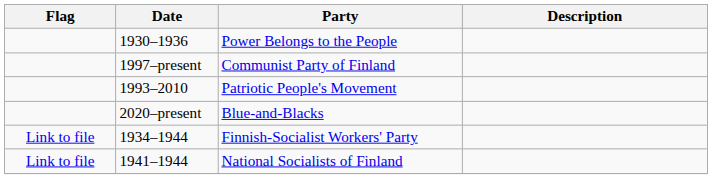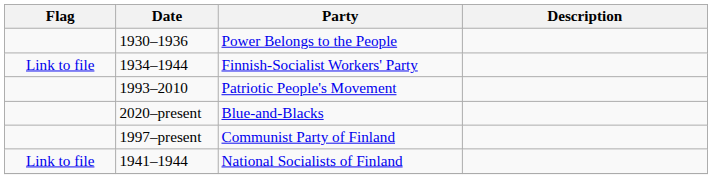 <table class="wikitable">
 <tr>
 <th style="width:110px;">Flag</th>
 <th style="width:100px;">Date</th>
 <th style="width:250px;">Party</th>
 <th style="width:250px;">Description</th>
 </tr>
 <tr>
 <td></td>
 <td>1930–1936</td>
 <td><a href='#'>Power Belongs to the People</a></td>
 <td></td>
 </tr>
 <tr>
-<td></td>
-<td>1997–present</td>
-<td><a href='#'>Communist Party of Finland</a></td>
+<td style="text-align:center;"><a href='#'>Link to file</a></td>
+<td>1934–1944</td>
+<td><a href='#'>Finnish-Socialist Workers' Party</a></td>
 <td></td>
 </tr>
 <tr>
 <td></td>
 <td>1993–2010</td>
 <td><a href='#'>Patriotic People's Movement</a></td>
 <td></td>
 </tr>
 <tr>
 <td></td>
 <td>2020–present</td>
 <td><a href='#'>Blue-and-Blacks</a></td>
 <td></td>
 </tr>
 <tr>
-<td style="text-align:center;"><a href='#'>Link to file</a></td>
-<td>1934–1944</td>
-<td><a href='#'>Finnish-Socialist Workers' Party</a></td>
+<td></td>
+<td>1997–present</td>
+<td><a href='#'>Communist Party of Finland</a></td>
 <td></td>
 </tr>
 <tr>
 <td style="text-align:center;"><a href='#'>Link to file</a></td>
 <td>1941–1944</td>
 <td><a href='#'>National Socialists of Finland</a></td>
 <td></td>
 </tr>
 <tr>
 </tr>
 </table>
